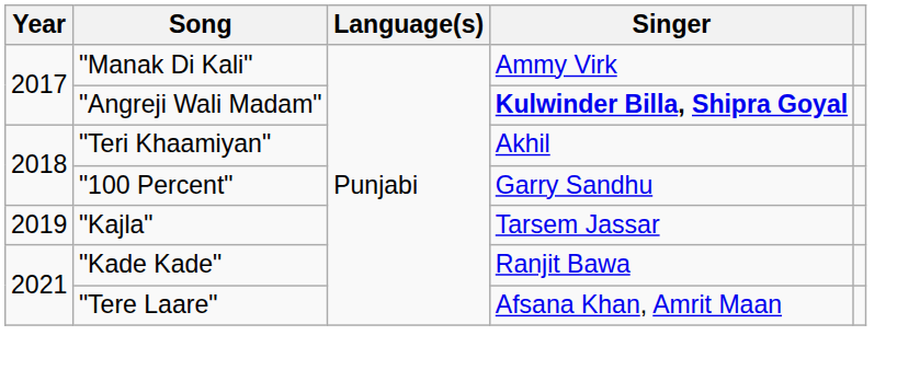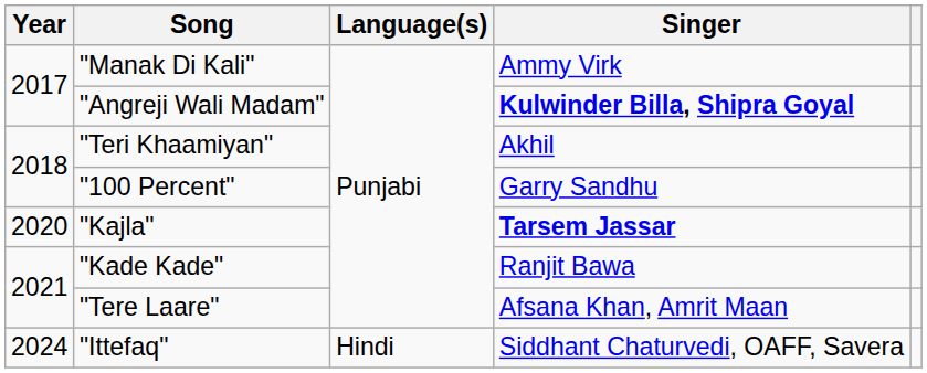 <table class="wikitable">
 <tr>
 <th>Year</th>
 <th>Song</th>
 <th>Language(s)</th>
 <th>Singer</th>
 <th></th>
 </tr>
 <tr>
 <td rowspan="2">2017</td>
 <td>"Manak Di Kali"</td>
 <td rowspan="7">Punjabi</td>
 <td><a href='#'>Ammy Virk</a></td>
 <td></td>
 </tr>
 <tr>
 <td>"Angreji Wali Madam"</td>
 <td><strong><a href='#'>Kulwinder Billa</a>, <a href='#'>Shipra Goyal</a></strong></td>
 <td></td>
 </tr>
 <tr>
 <td rowspan="2">2018</td>
 <td>"Teri Khaamiyan"</td>
 <td><a href='#'>Akhil</a></td>
 <td></td>
 </tr>
 <tr>
 <td>"100 Percent"</td>
 <td><a href='#'>Garry Sandhu</a></td>
 <td></td>
 </tr>
 <tr>
-<td>2019</td>
+<td>2020</td>
 <td>"Kajla"</td>
-<td><a href='#'>Tarsem Jassar</a></td>
+<td><strong><a href='#'>Tarsem Jassar</a></strong></td>
 <td></td>
 </tr>
 <tr>
 <td rowspan="2">2021</td>
 <td>"Kade Kade"</td>
 <td><a href='#'>Ranjit Bawa</a></td>
 <td></td>
 </tr>
 <tr>
 <td>"Tere Laare"</td>
 <td><a href='#'>Afsana Khan</a>, <a href='#'>Amrit Maan</a></td>
 <td></td>
 </tr>
+<tr>
+<td>2024</td>
+<td>"Ittefaq"</td>
+<td>Hindi</td>
+<td><a href='#'>Siddhant Chaturvedi</a>, OAFF, Savera</td>
+<td></td>
+</tr>
 </table>
